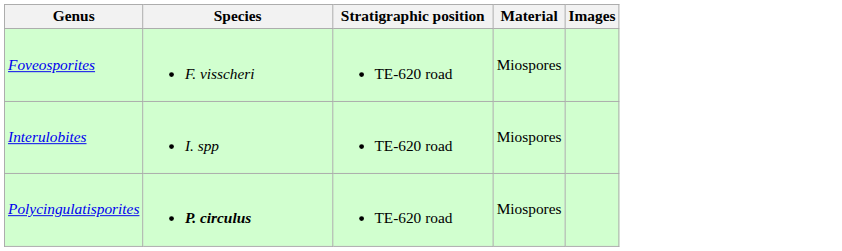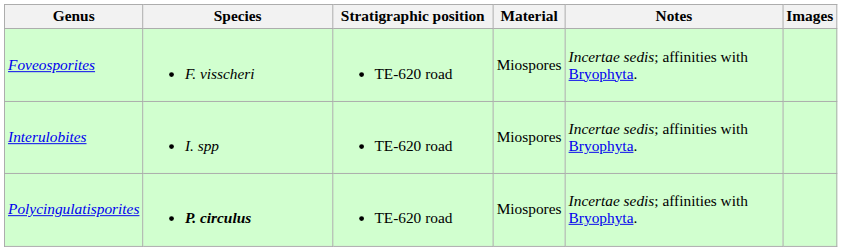 <table class="wikitable">
 <tr>
 <th>Genus</th>
 <th width="190px">Species</th>
 <th width="160px">Stratigraphic position</th>
 <th>Material</th>
+<th>Notes</th>
 <th>Images</th>
 </tr>
 <tr>
 <td style="background:#D1FFCF;"><em><a href='#'>Foveosporites</a></em></td>
 <td style="background:#D1FFCF;"><br><ul><li><em>F. visscheri</em></li></ul></td>
 <td style="background:#D1FFCF;"><br><ul><li>TE-620 road</li></ul></td>
 <td style="background:#D1FFCF;">Miospores</td>
+<td style="background:#D1FFCF;"><em>Incertae sedis</em>; affinities with <a href='#'>Bryophyta</a>.</td>
 <td style="background:#D1FFCF;"></td>
 </tr>
 <tr>
 <td style="background:#D1FFCF;"><em><a href='#'>Interulobites</a></em></td>
 <td style="background:#D1FFCF;"><br><ul><li><em>I. spp</em></li></ul></td>
 <td style="background:#D1FFCF;"><br><ul><li>TE-620 road</li></ul></td>
 <td style="background:#D1FFCF;">Miospores</td>
+<td style="background:#D1FFCF;"><em>Incertae sedis</em>; affinities with <a href='#'>Bryophyta</a>.</td>
 <td style="background:#D1FFCF;"></td>
 </tr>
 <tr>
 <td style="background:#D1FFCF;"><em><a href='#'>Polycingulatisporites</a></em></td>
 <td style="background:#D1FFCF;"><strong><br><ul><li><em>P. circulus</em></li></ul></strong></td>
 <td style="background:#D1FFCF;"><br><ul><li>TE-620 road</li></ul></td>
 <td style="background:#D1FFCF;">Miospores</td>
+<td style="background:#D1FFCF;"><em>Incertae sedis</em>; affinities with <a href='#'>Bryophyta</a>.</td>
 <td style="background:#D1FFCF;"></td>
 </tr>
 </table>
